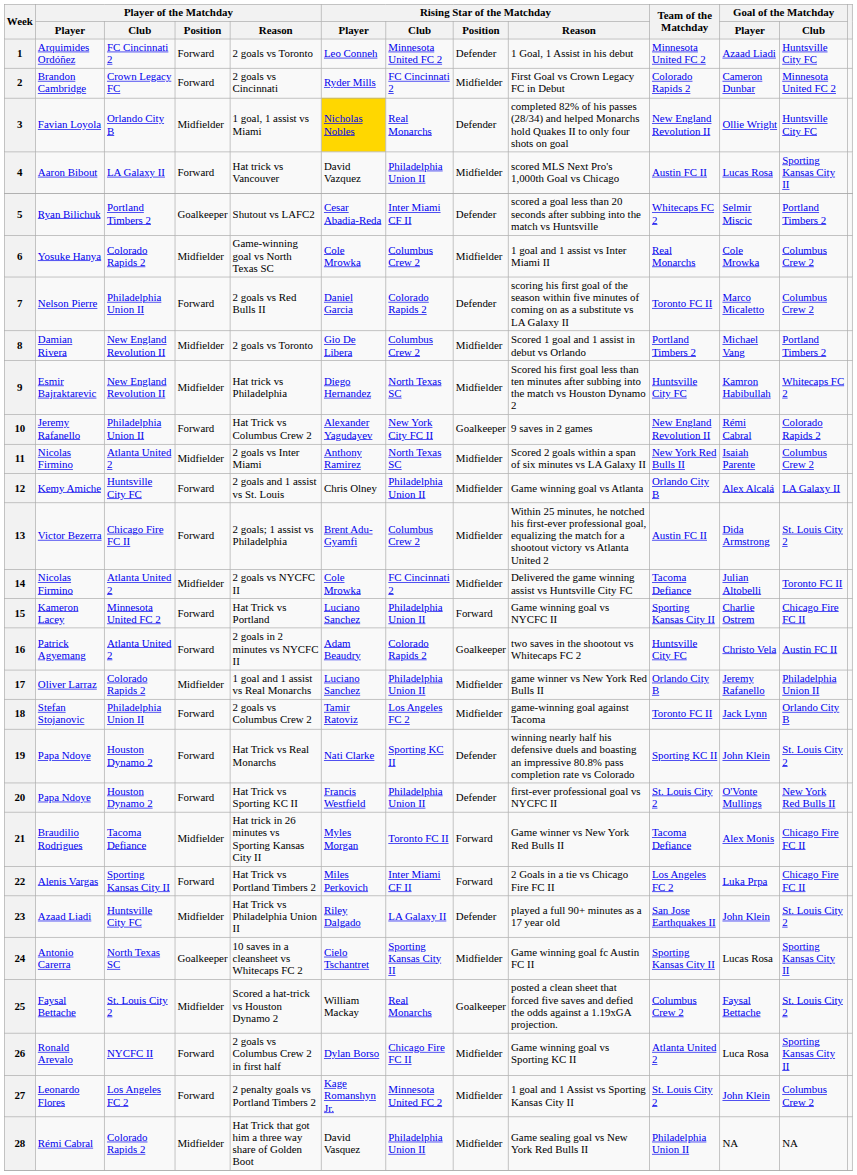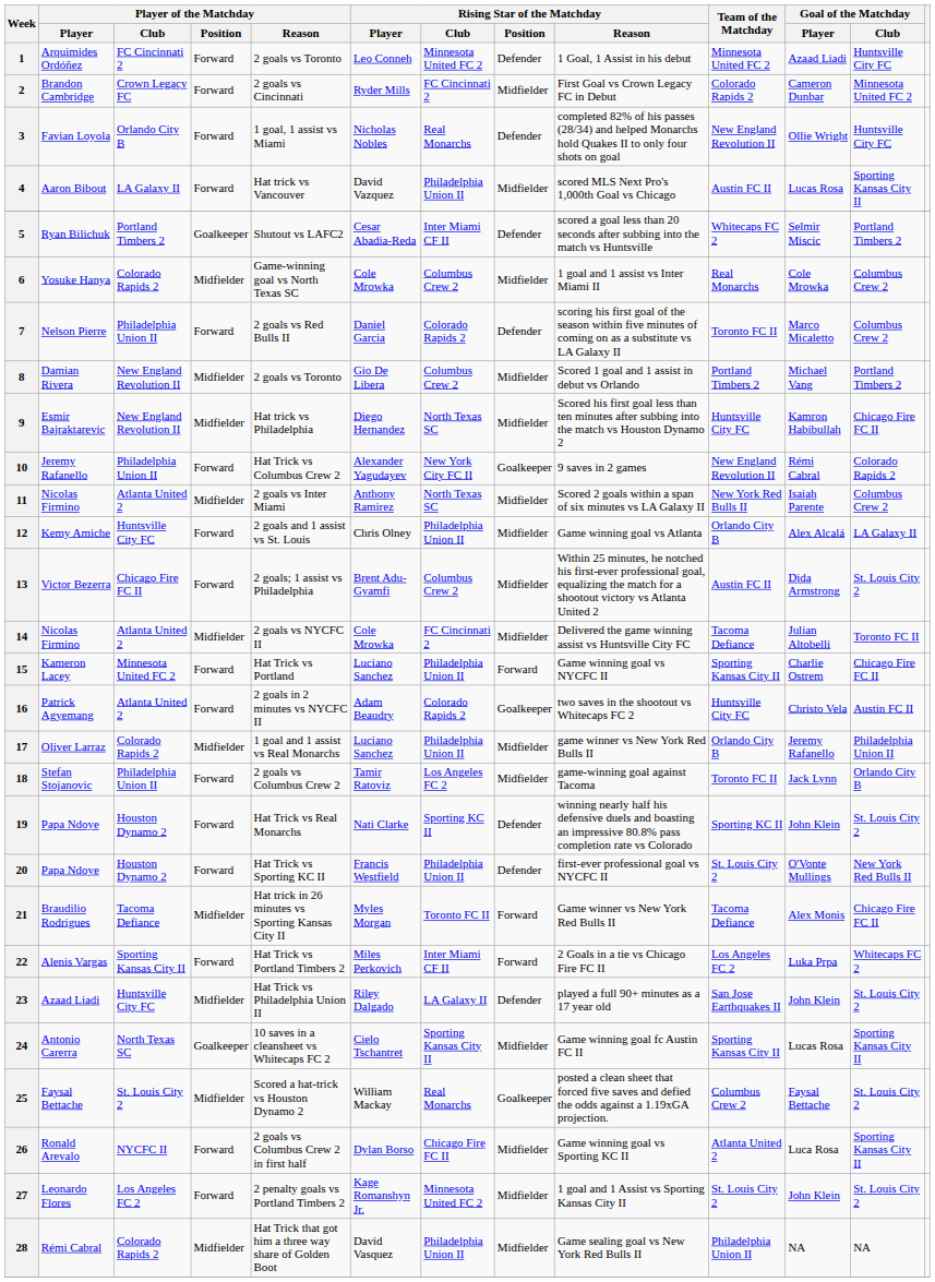 <table class="wikitable">
 <tr>
 <th rowspan="2">Week</th>
 <th colspan="4">Player of the Matchday</th>
 <th colspan="4">Rising Star of the Matchday</th>
 <th rowspan="2">Team of the Matchday</th>
 <th colspan ="2">Goal of the Matchday</th>
 <th rowspan="2"></th>
 </tr>
 <tr>
 <th>Player</th>
 <th>Club</th>
 <th>Position</th>
 <th>Reason</th>
 <th>Player</th>
 <th>Club</th>
 <th>Position</th>
 <th>Reason</th>
 <th>Player</th>
 <th>Club</th>
 </tr>
 <tr>
 <th>1</th>
 <td> <a href='#'>Arquimides Ordóñez</a></td>
 <td><a href='#'>FC Cincinnati 2</a></td>
 <td>Forward</td>
 <td>2 goals vs Toronto</td>
 <td> <a href='#'>Leo Conneh</a></td>
 <td><a href='#'>Minnesota United FC 2</a></td>
 <td>Defender</td>
 <td>1 Goal, 1 Assist in his debut</td>
 <td><a href='#'>Minnesota United FC 2</a></td>
 <td> <a href='#'>Azaad Liadi</a></td>
 <td><a href='#'>Huntsville City FC</a></td>
 <td style="text-align:center"></td>
 </tr>
 <tr>
 <th>2</th>
 <td> <a href='#'>Brandon Cambridge</a></td>
 <td><a href='#'>Crown Legacy FC</a></td>
 <td>Forward</td>
 <td>2 goals vs Cincinnati</td>
 <td> <a href='#'>Ryder Mills</a></td>
 <td><a href='#'>FC Cincinnati 2</a></td>
 <td>Midfielder</td>
 <td>First Goal vs Crown Legacy FC in Debut</td>
 <td><a href='#'>Colorado Rapids 2</a></td>
 <td> <a href='#'>Cameron Dunbar</a></td>
 <td><a href='#'>Minnesota United FC 2</a></td>
 <td style="text-align:center"></td>
 </tr>
 <tr>
 <th>3</th>
 <td> <a href='#'>Favian Loyola</a></td>
 <td><a href='#'>Orlando City B</a></td>
-<td>Midfielder</td>
+<td>Forward</td>
 <td>1 goal, 1 assist vs Miami</td>
-<td style="background: gold;"> <a href='#'>Nicholas Nobles</a></td>
+<td> <a href='#'>Nicholas Nobles</a></td>
 <td><a href='#'>Real Monarchs</a></td>
 <td>Defender</td>
 <td>completed 82% of his passes (28/34) and helped Monarchs hold Quakes II to only four shots on goal</td>
 <td><a href='#'>New England Revolution II</a></td>
 <td> <a href='#'>Ollie Wright</a></td>
 <td><a href='#'>Huntsville City FC</a></td>
 <td style="text-align:center"></td>
 </tr>
 <tr>
 <th>4</th>
 <td> <a href='#'>Aaron Bibout</a></td>
 <td><a href='#'>LA Galaxy II</a></td>
 <td>Forward</td>
 <td>Hat trick vs Vancouver</td>
 <td> David Vazquez</td>
 <td><a href='#'>Philadelphia Union II</a></td>
 <td>Midfielder</td>
 <td>scored MLS Next Pro's 1,000th Goal vs Chicago</td>
 <td><a href='#'>Austin FC II</a></td>
 <td> <a href='#'>Lucas Rosa</a></td>
 <td><a href='#'>Sporting Kansas City II</a></td>
 <td style="text-align:center"></td>
 </tr>
 <tr>
 </tr>
 <tr>
 <th>5</th>
 <td> <a href='#'>Ryan Bilichuk</a></td>
 <td><a href='#'>Portland Timbers 2</a></td>
 <td>Goalkeeper</td>
 <td>Shutout vs LAFC2</td>
 <td> <a href='#'>Cesar Abadia-Reda</a></td>
 <td><a href='#'>Inter Miami CF II</a></td>
 <td>Defender</td>
 <td>scored a goal less than 20 seconds after subbing into the match vs Huntsville</td>
 <td><a href='#'>Whitecaps FC 2</a></td>
 <td> <a href='#'>Selmir Miscic</a></td>
 <td><a href='#'>Portland Timbers 2</a></td>
 <td style="text-align:center"></td>
 </tr>
 <tr>
 <th>6</th>
 <td> <a href='#'>Yosuke Hanya</a></td>
 <td><a href='#'>Colorado Rapids 2</a></td>
 <td>Midfielder</td>
 <td>Game-winning goal vs North Texas SC</td>
 <td> <a href='#'>Cole Mrowka</a></td>
 <td><a href='#'>Columbus Crew 2</a></td>
 <td>Midfielder</td>
 <td>1 goal and 1 assist vs Inter Miami II</td>
 <td><a href='#'>Real Monarchs</a></td>
 <td> <a href='#'>Cole Mrowka</a></td>
 <td><a href='#'>Columbus Crew 2</a></td>
 <td style="text-align:center"></td>
 </tr>
 <tr>
 <th>7</th>
 <td> <a href='#'>Nelson Pierre</a></td>
 <td><a href='#'>Philadelphia Union II</a></td>
 <td>Forward</td>
 <td>2 goals vs Red Bulls II</td>
 <td> <a href='#'>Daniel Garcia</a></td>
 <td><a href='#'>Colorado Rapids 2</a></td>
 <td>Defender</td>
 <td>scoring his first goal of the season within five minutes of coming on as a substitute vs LA Galaxy II</td>
 <td><a href='#'>Toronto FC II</a></td>
 <td> <a href='#'>Marco Micaletto</a></td>
 <td><a href='#'>Columbus Crew 2</a></td>
 <td style="text-align:center"></td>
 </tr>
 <tr>
 <th>8</th>
 <td> <a href='#'>Damian Rivera</a></td>
 <td><a href='#'>New England Revolution II</a></td>
 <td>Midfielder</td>
 <td>2 goals vs Toronto</td>
 <td> <a href='#'>Gio De Libera</a></td>
 <td><a href='#'>Columbus Crew 2</a></td>
 <td>Midfielder</td>
 <td>Scored 1 goal and 1 assist in debut vs Orlando</td>
 <td><a href='#'>Portland Timbers 2</a></td>
 <td> <a href='#'>Michael Vang</a></td>
 <td><a href='#'>Portland Timbers 2</a></td>
 <td style="text-align:center"></td>
 </tr>
 <tr>
 <th>9</th>
 <td> <a href='#'>Esmir Bajraktarevic</a></td>
 <td><a href='#'>New England Revolution II</a></td>
 <td>Midfielder</td>
 <td>Hat trick vs Philadelphia</td>
 <td> <a href='#'>Diego Hernandez</a></td>
 <td><a href='#'>North Texas SC</a></td>
 <td>Midfielder</td>
 <td>Scored his first goal less than ten minutes after subbing into the match vs Houston Dynamo 2</td>
 <td><a href='#'>Huntsville City FC</a></td>
 <td> <a href='#'>Kamron Habibullah</a></td>
-<td><a href='#'>Whitecaps FC 2</a></td>
+<td><a href='#'>Chicago Fire FC II</a></td>
 <td style="text-align:center"></td>
 </tr>
 <tr>
 <th>10</th>
 <td> <a href='#'>Jeremy Rafanello</a></td>
 <td><a href='#'>Philadelphia Union II</a></td>
 <td>Forward</td>
 <td>Hat Trick vs Columbus Crew 2</td>
 <td> <a href='#'>Alexander Yagudayev</a></td>
 <td><a href='#'>New York City FC II</a></td>
 <td>Goalkeeper</td>
 <td>9 saves in 2 games</td>
 <td><a href='#'>New England Revolution II</a></td>
 <td> <a href='#'>Rémi Cabral</a></td>
 <td><a href='#'>Colorado Rapids 2</a></td>
 <td style="text-align:center"></td>
 </tr>
 <tr>
 <th>11</th>
 <td> <a href='#'>Nicolas Firmino</a></td>
 <td><a href='#'>Atlanta United 2</a></td>
 <td>Midfielder</td>
 <td>2 goals vs Inter Miami</td>
 <td> <a href='#'>Anthony Ramirez</a></td>
 <td><a href='#'>North Texas SC</a></td>
 <td>Midfielder</td>
 <td>Scored 2 goals within a span of six minutes vs LA Galaxy II</td>
 <td><a href='#'>New York Red Bulls II</a></td>
 <td> <a href='#'>Isaiah Parente</a></td>
 <td><a href='#'>Columbus Crew 2</a></td>
 <td style="text-align:center"></td>
 </tr>
 <tr>
 <th>12</th>
 <td> <a href='#'>Kemy Amiche</a></td>
 <td><a href='#'>Huntsville City FC</a></td>
 <td>Forward</td>
 <td>2 goals and 1 assist vs St. Louis</td>
 <td> Chris Olney</td>
 <td><a href='#'>Philadelphia Union II</a></td>
 <td>Midfielder</td>
 <td>Game winning goal vs Atlanta</td>
 <td><a href='#'>Orlando City B</a></td>
 <td> <a href='#'>Alex Alcalá</a></td>
 <td><a href='#'>LA Galaxy II</a></td>
 <td style="text-align:center"></td>
 </tr>
 <tr>
 <th>13</th>
 <td> <a href='#'>Victor Bezerra</a></td>
 <td><a href='#'>Chicago Fire FC II</a></td>
 <td>Forward</td>
 <td>2 goals; 1 assist vs Philadelphia</td>
 <td> <a href='#'>Brent Adu-Gyamfi</a></td>
 <td><a href='#'>Columbus Crew 2</a></td>
 <td>Midfielder</td>
 <td>Within 25 minutes, he notched his first-ever professional goal, equalizing the match for a shootout victory vs Atlanta United 2</td>
 <td><a href='#'>Austin FC II</a></td>
 <td> <a href='#'>Dida Armstrong</a></td>
 <td><a href='#'>St. Louis City 2</a></td>
 <td style="text-align:center"></td>
 </tr>
 <tr>
 <th>14</th>
 <td> <a href='#'>Nicolas Firmino</a></td>
 <td><a href='#'>Atlanta United 2</a></td>
 <td>Midfielder</td>
 <td>2 goals vs NYCFC II</td>
 <td> <a href='#'>Cole Mrowka</a></td>
 <td><a href='#'>FC Cincinnati 2</a></td>
 <td>Midfielder</td>
 <td>Delivered the game winning assist vs Huntsville City FC</td>
 <td><a href='#'>Tacoma Defiance</a></td>
 <td> <a href='#'>Julian Altobelli</a></td>
 <td><a href='#'>Toronto FC II</a></td>
 <td style="text-align:center"></td>
 </tr>
 <tr>
 <th>15</th>
 <td> <a href='#'>Kameron Lacey</a></td>
 <td><a href='#'>Minnesota United FC 2</a></td>
 <td>Forward</td>
 <td>Hat Trick vs Portland</td>
 <td> <a href='#'>Luciano Sanchez</a></td>
 <td><a href='#'>Philadelphia Union II</a></td>
 <td>Forward</td>
 <td>Game winning goal vs NYCFC II</td>
 <td><a href='#'>Sporting Kansas City II</a></td>
 <td> <a href='#'>Charlie Ostrem</a></td>
 <td><a href='#'>Chicago Fire FC II</a></td>
 <td style="text-align:center"></td>
 </tr>
 <tr>
 <th>16</th>
 <td> <a href='#'> Patrick Agyemang</a></td>
 <td><a href='#'>Atlanta United 2</a></td>
 <td>Forward</td>
 <td>2 goals in 2 minutes vs NYCFC II</td>
 <td> <a href='#'>Adam Beaudry</a></td>
 <td><a href='#'>Colorado Rapids 2</a></td>
 <td>Goalkeeper</td>
 <td>two saves in the shootout vs Whitecaps FC 2</td>
 <td><a href='#'>Huntsville City FC</a></td>
 <td> <a href='#'>Christo Vela</a></td>
 <td><a href='#'>Austin FC II</a></td>
 <td style="text-align:center"></td>
 </tr>
 <tr>
 <th>17</th>
 <td> <a href='#'>Oliver Larraz</a></td>
 <td><a href='#'>Colorado Rapids 2</a></td>
 <td>Midfielder</td>
 <td>1 goal and 1 assist vs Real Monarchs</td>
 <td> <a href='#'>Luciano Sanchez</a></td>
 <td><a href='#'>Philadelphia Union II</a></td>
 <td>Midfielder</td>
 <td>game winner vs New York Red Bulls II</td>
 <td><a href='#'>Orlando City B</a></td>
 <td> <a href='#'>Jeremy Rafanello</a></td>
 <td><a href='#'>Philadelphia Union II</a></td>
 <td style="text-align:center"></td>
 </tr>
 <tr>
 <th>18</th>
 <td> <a href='#'> Stefan Stojanovic</a></td>
 <td><a href='#'>Philadelphia Union II</a></td>
 <td>Forward</td>
 <td>2 goals vs Columbus Crew 2</td>
 <td> <a href='#'>Tamir Ratoviz</a></td>
 <td><a href='#'>Los Angeles FC 2</a></td>
 <td>Midfielder</td>
 <td>game-winning goal against Tacoma</td>
 <td><a href='#'>Toronto FC II</a></td>
 <td> <a href='#'>Jack Lynn</a></td>
 <td><a href='#'>Orlando City B</a></td>
 <td style="text-align:center"></td>
 </tr>
 <tr>
 <th>19</th>
 <td> <a href='#'>Papa Ndoye</a></td>
 <td><a href='#'>Houston Dynamo 2</a></td>
 <td>Forward</td>
 <td>Hat Trick vs Real Monarchs</td>
 <td> <a href='#'>Nati Clarke</a></td>
 <td><a href='#'>Sporting KC II</a></td>
 <td>Defender</td>
 <td>winning nearly half his defensive duels and boasting an impressive 80.8% pass completion rate vs Colorado</td>
 <td><a href='#'>Sporting KC II</a></td>
 <td> <a href='#'>John Klein</a></td>
 <td><a href='#'>St. Louis City 2</a></td>
 <td style="text-align:center"></td>
 </tr>
 <tr>
 <th>20</th>
 <td> <a href='#'>Papa Ndoye</a></td>
 <td><a href='#'>Houston Dynamo 2</a></td>
 <td>Forward</td>
 <td>Hat Trick vs Sporting KC II</td>
 <td> <a href='#'>Francis Westfield</a></td>
 <td><a href='#'>Philadelphia Union II</a></td>
 <td>Defender</td>
 <td>first-ever professional goal vs NYCFC II</td>
 <td><a href='#'>St. Louis City 2</a></td>
 <td> <a href='#'>O'Vonte Mullings</a></td>
 <td><a href='#'>New York Red Bulls II</a></td>
 <td style="text-align:center"></td>
 </tr>
 <tr>
 <th>21</th>
 <td> <a href='#'>Braudilio Rodrigues</a></td>
 <td><a href='#'>Tacoma Defiance</a></td>
 <td>Midfielder</td>
 <td>Hat trick in 26 minutes vs Sporting Kansas City II</td>
 <td> <a href='#'>Myles Morgan</a></td>
 <td><a href='#'>Toronto FC II</a></td>
 <td>Forward</td>
 <td>Game winner vs New York Red Bulls II</td>
 <td><a href='#'>Tacoma Defiance</a></td>
 <td> <a href='#'>Alex Monis</a></td>
 <td><a href='#'>Chicago Fire FC II</a></td>
 <td style="text-align:center"></td>
 </tr>
 <tr>
 <th>22</th>
 <td> <a href='#'>Alenis Vargas</a></td>
 <td><a href='#'>Sporting Kansas City II</a></td>
 <td>Forward</td>
 <td>Hat Trick vs Portland Timbers 2</td>
 <td> <a href='#'>Miles Perkovich</a></td>
 <td><a href='#'>Inter Miami CF II</a></td>
 <td>Forward</td>
 <td>2 Goals in a tie vs Chicago Fire FC II</td>
 <td><a href='#'>Los Angeles FC 2</a></td>
 <td> <a href='#'>Luka Prpa</a></td>
-<td><a href='#'>Chicago Fire FC II</a></td>
+<td><a href='#'>Whitecaps FC 2</a></td>
 <td style="text-align:center"></td>
 </tr>
 <tr>
 <th>23</th>
 <td> <a href='#'>Azaad Liadi</a></td>
 <td><a href='#'>Huntsville City FC</a></td>
 <td>Midfielder</td>
 <td>Hat Trick vs Philadelphia Union II</td>
 <td> <a href='#'>Riley Dalgado</a></td>
 <td><a href='#'>LA Galaxy II</a></td>
 <td>Defender</td>
 <td>played a full 90+ minutes as a 17 year old</td>
 <td><a href='#'>San Jose Earthquakes II</a></td>
 <td> <a href='#'>John Klein</a></td>
 <td><a href='#'>St. Louis City 2</a></td>
 <td style="text-align:center"></td>
 </tr>
 <tr>
 <th>24</th>
 <td> <a href='#'>Antonio Carerra</a></td>
 <td><a href='#'>North Texas SC</a></td>
 <td>Goalkeeper</td>
 <td>10 saves in a cleansheet vs Whitecaps FC 2</td>
 <td> <a href='#'>Cielo Tschantret</a></td>
 <td><a href='#'>Sporting Kansas City II</a></td>
 <td>Midfielder</td>
 <td>Game winning goal fc Austin FC II</td>
 <td><a href='#'>Sporting Kansas City II</a></td>
 <td> Lucas Rosa</td>
 <td><a href='#'>Sporting Kansas City II</a></td>
 <td style="text-align:center"></td>
 </tr>
 <tr>
 <th>25</th>
 <td> <a href='#'>Faysal Bettache</a></td>
 <td><a href='#'>St. Louis City 2</a></td>
 <td>Midfielder</td>
 <td>Scored a hat-trick vs Houston Dynamo 2</td>
 <td> William Mackay</td>
 <td><a href='#'>Real Monarchs</a></td>
 <td>Goalkeeper</td>
 <td>posted a clean sheet that forced five saves and defied the odds against a 1.19xGA projection.</td>
 <td><a href='#'>Columbus Crew 2</a></td>
 <td> <a href='#'>Faysal Bettache</a></td>
 <td><a href='#'>St. Louis City 2</a></td>
 <td style="text-align:center"></td>
 </tr>
 <tr>
 <th>26</th>
 <td> <a href='#'>Ronald Arevalo</a></td>
 <td><a href='#'>NYCFC II</a></td>
 <td>Forward</td>
 <td>2 goals vs Columbus Crew 2 in first half</td>
 <td> <a href='#'>Dylan Borso</a></td>
 <td><a href='#'>Chicago Fire FC II</a></td>
 <td>Midfielder</td>
 <td>Game winning goal vs Sporting KC II</td>
 <td><a href='#'>Atlanta United 2</a></td>
 <td> Luca Rosa</td>
 <td><a href='#'>Sporting Kansas City II</a></td>
 <td style="text-align:center"></td>
 </tr>
 <tr>
 <th>27</th>
 <td> <a href='#'> Leonardo Flores</a></td>
 <td><a href='#'>Los Angeles FC 2</a></td>
 <td>Forward</td>
 <td>2 penalty goals vs Portland Timbers 2</td>
 <td> <a href='#'>Kage Romanshyn Jr.</a></td>
 <td><a href='#'>Minnesota United FC 2</a></td>
 <td>Midfielder</td>
 <td>1 goal and 1 Assist vs Sporting Kansas City II</td>
 <td><a href='#'>St. Louis City 2</a></td>
 <td> <a href='#'>John Klein</a></td>
-<td><a href='#'>Columbus Crew 2</a></td>
+<td><a href='#'>St. Louis City 2</a></td>
 <td style="text-align:center"></td>
 </tr>
 <tr>
 <th>28</th>
 <td> <a href='#'>Rémi Cabral</a></td>
 <td><a href='#'>Colorado Rapids 2</a></td>
 <td>Midfielder</td>
 <td>Hat Trick that got him a three way share of Golden Boot</td>
 <td> David Vasquez</td>
 <td><a href='#'>Philadelphia Union II</a></td>
 <td>Midfielder</td>
 <td>Game sealing goal vs New York Red Bulls II</td>
 <td><a href='#'>Philadelphia Union II</a></td>
 <td>NA</td>
 <td>NA</td>
 <td style="text-align:center"></td>
 </tr>
 <tr>
 </tr>
 </table>
